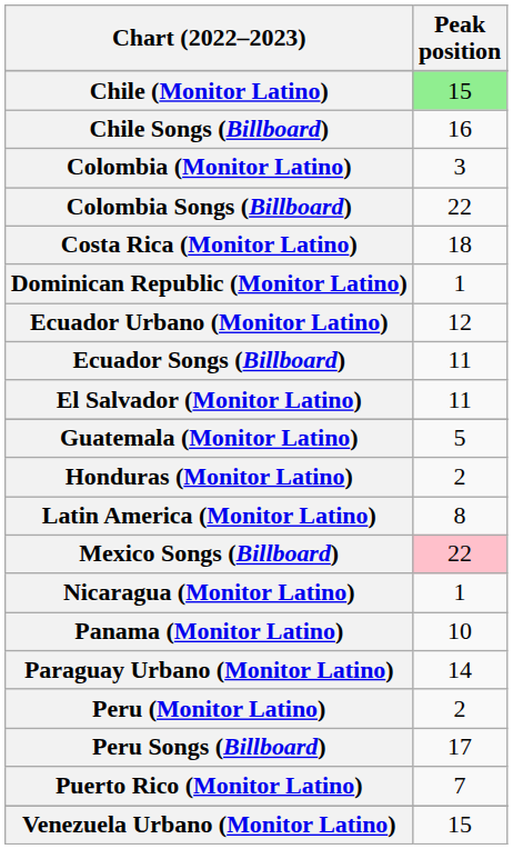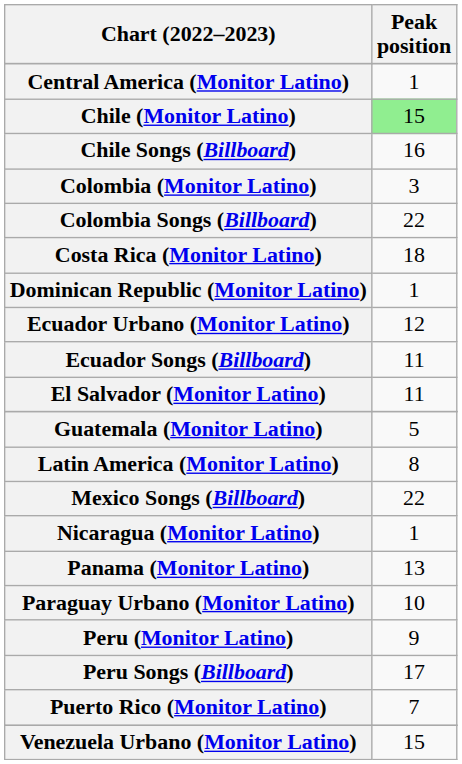 <table class="wikitable sortable plainrowheaders" style="text-align:center">
 <tr>
 <th scope="col">Chart (2022–2023)</th>
 <th scope="col">Peak<br>position</th>
 </tr>
 <tr>
+</tr>
+<tr>
+<th scope="row">Central America (<a href='#'>Monitor Latino</a>)</th>
+<td>1</td>
 </tr>
 <tr>
 <th scope="row">Chile (<a href='#'>Monitor Latino</a>)</th>
 <td style="background: lightgreen;">15</td>
 </tr>
 <tr>
 <th scope="row">Chile Songs (<em><a href='#'>Billboard</a></em>)</th>
 <td>16</td>
 </tr>
 <tr>
 <th scope="row">Colombia (<a href='#'>Monitor Latino</a>)</th>
 <td>3</td>
 </tr>
 <tr>
 <th scope="row">Colombia Songs (<em><a href='#'>Billboard</a></em>)</th>
 <td>22</td>
 </tr>
 <tr>
 <th scope="row">Costa Rica (<a href='#'>Monitor Latino</a>)</th>
 <td>18</td>
 </tr>
 <tr>
 <th scope="row">Dominican Republic (<a href='#'>Monitor Latino</a>)</th>
 <td>1</td>
 </tr>
 <tr>
 <th scope="row">Ecuador Urbano (<a href='#'>Monitor Latino</a>)</th>
 <td>12</td>
 </tr>
 <tr>
 <th scope="row">Ecuador Songs (<em><a href='#'>Billboard</a></em>)</th>
 <td>11</td>
 </tr>
 <tr>
 <th scope="row">El Salvador (<a href='#'>Monitor Latino</a>)</th>
 <td>11</td>
 </tr>
 <tr>
 </tr>
 <tr>
 <th scope="row">Guatemala (<a href='#'>Monitor Latino</a>)</th>
 <td>5</td>
 </tr>
 <tr>
-<th scope="row">Honduras (<a href='#'>Monitor Latino</a>)</th>
-<td>2</td>
-</tr>
-<tr>
 <th scope="row">Latin America (<a href='#'>Monitor Latino</a>)</th>
 <td>8</td>
 </tr>
 <tr>
 <th scope="row">Mexico Songs (<em><a href='#'>Billboard</a></em>)</th>
-<td style="background: pink;">22</td>
+<td>22</td>
 </tr>
 <tr>
 <th scope="row">Nicaragua (<a href='#'>Monitor Latino</a>)</th>
 <td>1</td>
 </tr>
 <tr>
 <th scope="row">Panama (<a href='#'>Monitor Latino</a>)</th>
+<td>13</td>
+</tr>
+<tr>
+<th scope="row">Paraguay Urbano (<a href='#'>Monitor Latino</a>)</th>
 <td>10</td>
 </tr>
 <tr>
-<th scope="row">Paraguay Urbano (<a href='#'>Monitor Latino</a>)</th>
-<td>14</td>
-</tr>
-<tr>
 <th scope="row">Peru (<a href='#'>Monitor Latino</a>)</th>
-<td>2</td>
+<td>9</td>
 </tr>
 <tr>
 <th scope="row">Peru Songs (<em><a href='#'>Billboard</a></em>)</th>
 <td>17</td>
 </tr>
 <tr>
 <th scope="row">Puerto Rico (<a href='#'>Monitor Latino</a>)</th>
 <td>7</td>
 </tr>
 <tr>
 </tr>
 <tr>
 </tr>
 <tr>
 </tr>
 <tr>
 </tr>
 <tr>
 </tr>
 <tr>
 <th scope="row">Venezuela Urbano (<a href='#'>Monitor Latino</a>)</th>
 <td>15</td>
 </tr>
 </table>
